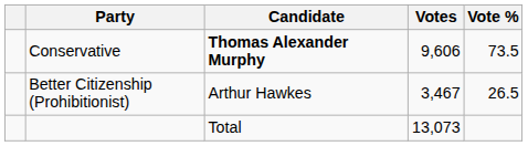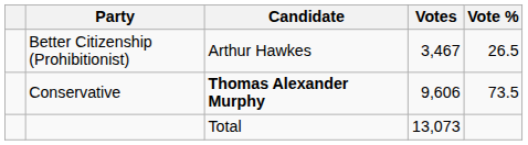 <table class="wikitable">
 <tr>
 <th></th>
 <th scope="col" width="175">Party</th>
 <th scope="col" width="200">Candidate</th>
 <th>Votes</th>
 <th>Vote %</th>
 </tr>
 <tr>
 <td>   </td>
+<td>Better Citizenship (Prohibitionist)</td>
+<td>Arthur Hawkes</td>
+<td align=right>3,467</td>
+<td align=right>26.5</td>
+</tr>
+<tr>
+<td>   </td>
 <td>Conservative</td>
 <td><strong>Thomas Alexander Murphy</strong></td>
 <td align=right>9,606</td>
 <td align=right>73.5</td>
-</tr>
-<tr>
-<td>   </td>
-<td>Better Citizenship (Prohibitionist)</td>
-<td>Arthur Hawkes</td>
-<td align=right>3,467</td>
-<td align=right>26.5</td>
 </tr>
 <tr>
 <td></td>
 <td></td>
 <td>Total</td>
 <td align=right>13,073</td>
 <td></td>
 </tr>
 </table>
